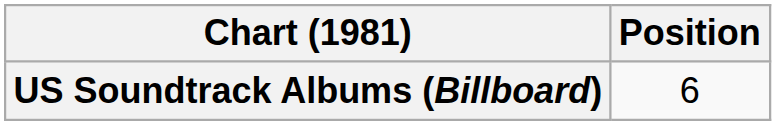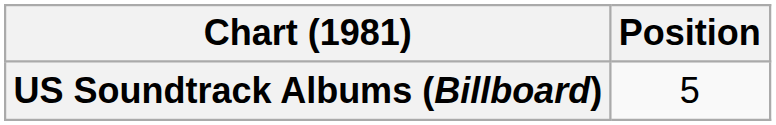 <table class="wikitable sortable plainrowheaders" style="text-align:center">
 <tr>
 <th scope="col">Chart (1981)</th>
 <th scope="col">Position</th>
 </tr>
 <tr>
 <th scope="row">US Soundtrack Albums (<em>Billboard</em>)</th>
-<td>6</td>
+<td>5</td>
 </tr>
 </table>
